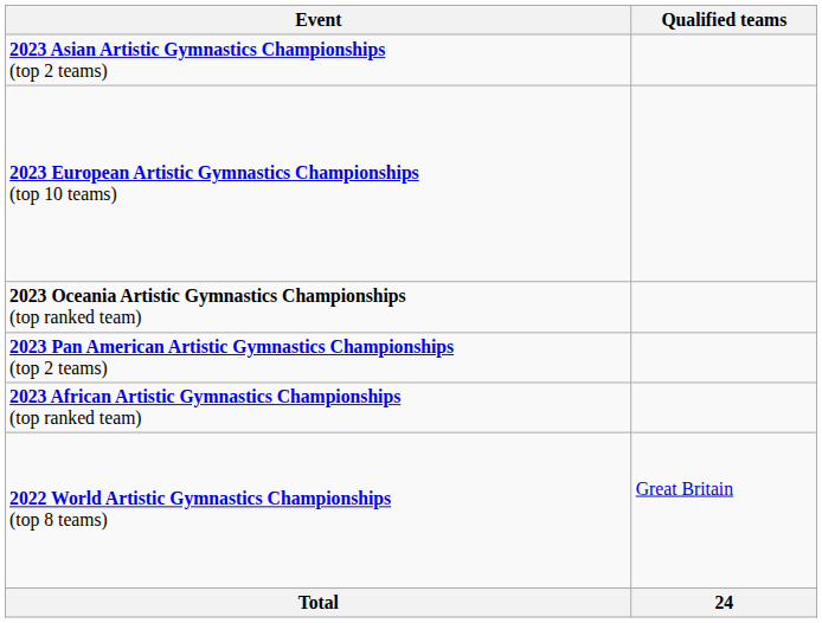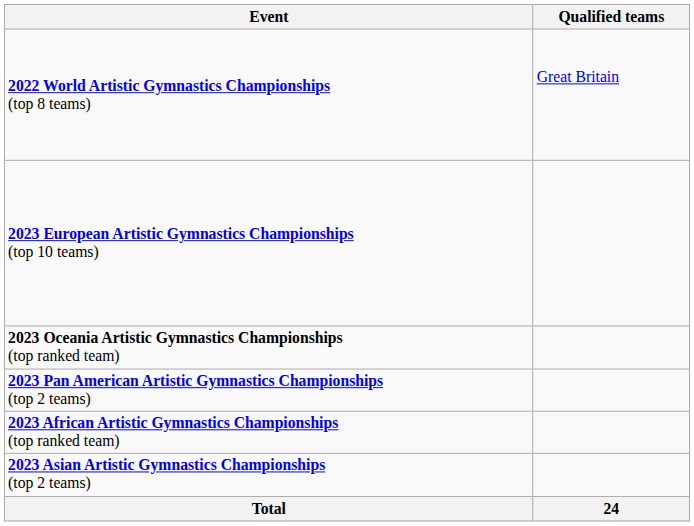 <table class="wikitable mw-collapsible mw-collapsed" style="width:700px;">
 <tr>
 <th>Event</th>
 <th>Qualified teams</th>
 </tr>
 <tr>
-<td><strong><a href='#'>2023 Asian Artistic Gymnastics Championships</a></strong><br>(top 2 teams)</td>
-<td> <br> </td>
+<td><strong><a href='#'>2022 World Artistic Gymnastics Championships</a></strong><br>(top 8 teams)</td>
+<td><br>  <br>  <a href='#'>Great Britain</a><br><br><br><br><br></td>
 </tr>
 <tr>
 <td><strong><a href='#'>2023 European Artistic Gymnastics Championships</a></strong><br>(top 10 teams)</td>
 <td><br><br><br><br><br><br><br><br><br></td>
 </tr>
 <tr>
 <td><strong>2023 Oceania Artistic Gymnastics Championships</strong><br>(top ranked team)</td>
 <td></td>
 </tr>
 <tr>
 <td><strong><a href='#'>2023 Pan American Artistic Gymnastics Championships</a></strong><br>(top 2 teams)</td>
 <td><br></td>
 </tr>
 <tr>
 <td><strong><a href='#'>2023 African Artistic Gymnastics Championships</a></strong><br>(top ranked team)</td>
 <td></td>
 </tr>
 <tr>
-<td><strong><a href='#'>2022 World Artistic Gymnastics Championships</a></strong><br>(top 8 teams)</td>
-<td><br>  <br>  <a href='#'>Great Britain</a><br><br><br><br><br></td>
+<td><strong><a href='#'>2023 Asian Artistic Gymnastics Championships</a></strong><br>(top 2 teams)</td>
+<td> <br> </td>
 </tr>
 <tr>
 <th colspan="1">Total</th>
 <th>24</th>
 </tr>
 </table>
